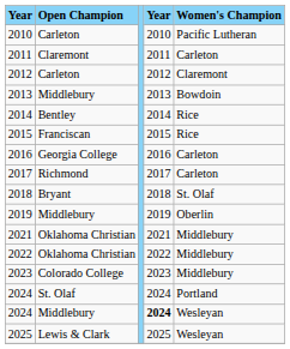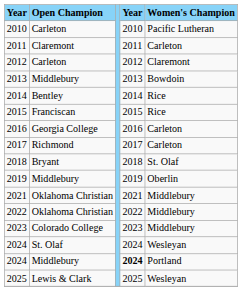 <table class="wikitable" style="font-size:85%;">
 <tr ! style="background-color: #87D3F8;">
 <td><strong>Year</strong></td>
 <td><strong>Open Champion</strong></td>
 <td rowspan=17></td>
 <td><strong>Year</strong></td>
 <td><strong>Women's Champion</strong></td>
 </tr>
 <tr --->
 <td>2010</td>
 <td>Carleton</td>
 <td>2010</td>
 <td>Pacific Lutheran</td>
 </tr>
 <tr --->
 <td>2011</td>
 <td>Claremont</td>
 <td>2011</td>
 <td>Carleton</td>
 </tr>
 <tr --->
 <td>2012</td>
 <td>Carleton</td>
 <td>2012</td>
 <td>Claremont</td>
 </tr>
 <tr --->
 <td>2013</td>
 <td>Middlebury</td>
 <td>2013</td>
 <td>Bowdoin</td>
 </tr>
 <tr --->
 <td>2014</td>
 <td>Bentley</td>
 <td>2014</td>
 <td>Rice</td>
 </tr>
 <tr --->
 <td>2015</td>
 <td>Franciscan</td>
 <td>2015</td>
 <td>Rice</td>
 </tr>
 <tr --->
 <td>2016</td>
 <td>Georgia College</td>
 <td>2016</td>
 <td>Carleton</td>
 </tr>
 <tr --->
 <td>2017</td>
 <td>Richmond</td>
 <td>2017</td>
 <td>Carleton</td>
 </tr>
 <tr --->
 <td>2018</td>
 <td>Bryant</td>
 <td>2018</td>
 <td>St. Olaf</td>
 </tr>
 <tr --->
 <td>2019</td>
 <td>Middlebury</td>
 <td>2019</td>
 <td>Oberlin</td>
 </tr>
 <tr --->
 <td>2021</td>
 <td>Oklahoma Christian</td>
 <td>2021</td>
 <td>Middlebury</td>
 </tr>
 <tr --->
 <td>2022</td>
 <td>Oklahoma Christian</td>
 <td>2022</td>
 <td>Middlebury</td>
 </tr>
 <tr --->
 <td>2023</td>
 <td>Colorado College</td>
 <td>2023</td>
 <td>Middlebury</td>
 </tr>
 <tr --->
 <td>2024</td>
 <td>St. Olaf</td>
 <td>2024</td>
-<td>Portland</td>
+<td>Wesleyan</td>
 </tr>
 <tr --->
 <td>2024</td>
 <td>Middlebury</td>
 <td><strong>2024</strong></td>
-<td>Wesleyan</td>
+<td>Portland</td>
 </tr>
 <tr --->
 <td>2025</td>
 <td>Lewis & Clark</td>
 <td>2025</td>
 <td>Wesleyan</td>
 </tr>
 <tr --->
 </tr>
 </table>
